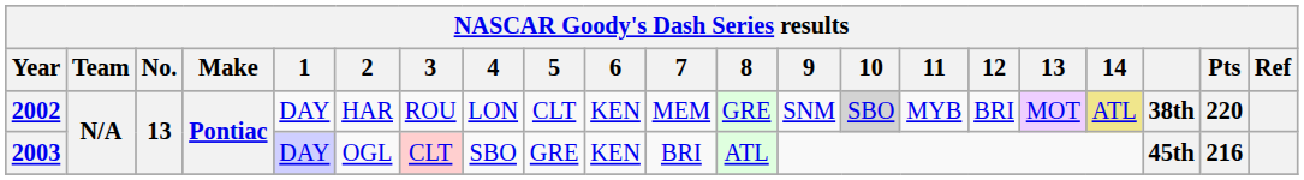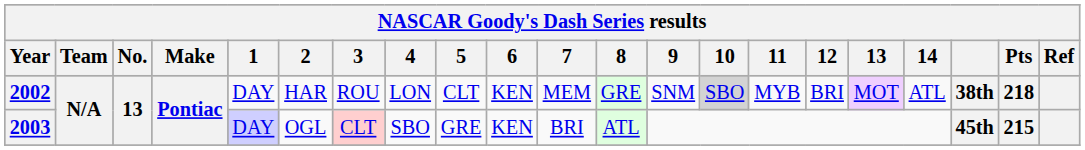 <table class="wikitable" style="text-align:center; font-size:75%">
 <tr>
 <th colspan=32><a href='#'>NASCAR Goody's Dash Series</a> results</th>
 </tr>
 <tr>
 <th>Year</th>
 <th>Team</th>
 <th>No.</th>
 <th>Make</th>
 <th>1</th>
 <th>2</th>
 <th>3</th>
 <th>4</th>
 <th>5</th>
 <th>6</th>
 <th>7</th>
 <th>8</th>
 <th>9</th>
 <th>10</th>
 <th>11</th>
 <th>12</th>
 <th>13</th>
 <th>14</th>
 <th></th>
 <th>Pts</th>
 <th>Ref</th>
 </tr>
 <tr>
 <th><a href='#'>2002</a></th>
 <th rowspan=2>N/A</th>
 <th rowspan=2>13</th>
 <th rowspan=2><a href='#'>Pontiac</a></th>
 <td><a href='#'>DAY</a></td>
 <td><a href='#'>HAR</a></td>
 <td><a href='#'>ROU</a></td>
 <td><a href='#'>LON</a></td>
 <td><a href='#'>CLT</a></td>
 <td><a href='#'>KEN</a></td>
 <td><a href='#'>MEM</a></td>
 <td style="background:#DFFFDF;"><a href='#'>GRE</a><br></td>
 <td><a href='#'>SNM</a></td>
 <td style="background: lightgrey;"><a href='#'>SBO</a></td>
 <td><a href='#'>MYB</a></td>
 <td><a href='#'>BRI</a></td>
 <td style="background:#EFCFFF;"><a href='#'>MOT</a><br></td>
-<td style="background: khaki;"><a href='#'>ATL</a></td>
+<td><a href='#'>ATL</a></td>
 <th>38th</th>
-<th>220</th>
+<th>218</th>
 <th></th>
 </tr>
 <tr>
 <th><a href='#'>2003</a></th>
 <td style="background:#CFCFFF;"><a href='#'>DAY</a><br></td>
 <td><a href='#'>OGL</a></td>
 <td style="background:#FFCFCF;"><a href='#'>CLT</a><br></td>
 <td><a href='#'>SBO</a></td>
 <td><a href='#'>GRE</a></td>
 <td><a href='#'>KEN</a></td>
 <td><a href='#'>BRI</a></td>
 <td style="background:#DFFFDF;"><a href='#'>ATL</a><br></td>
 <td colspan=6></td>
 <th>45th</th>
-<th>216</th>
+<th>215</th>
 <th></th>
 </tr>
 </table>
